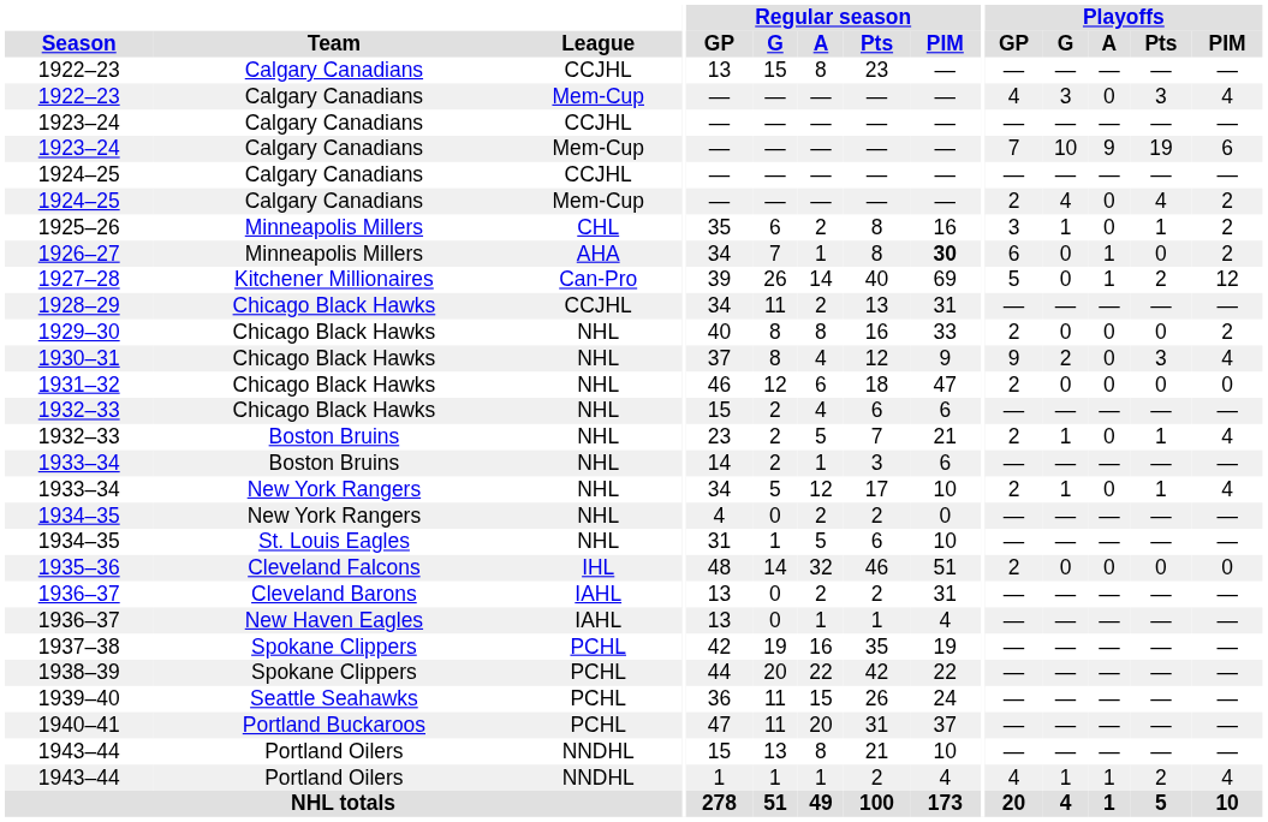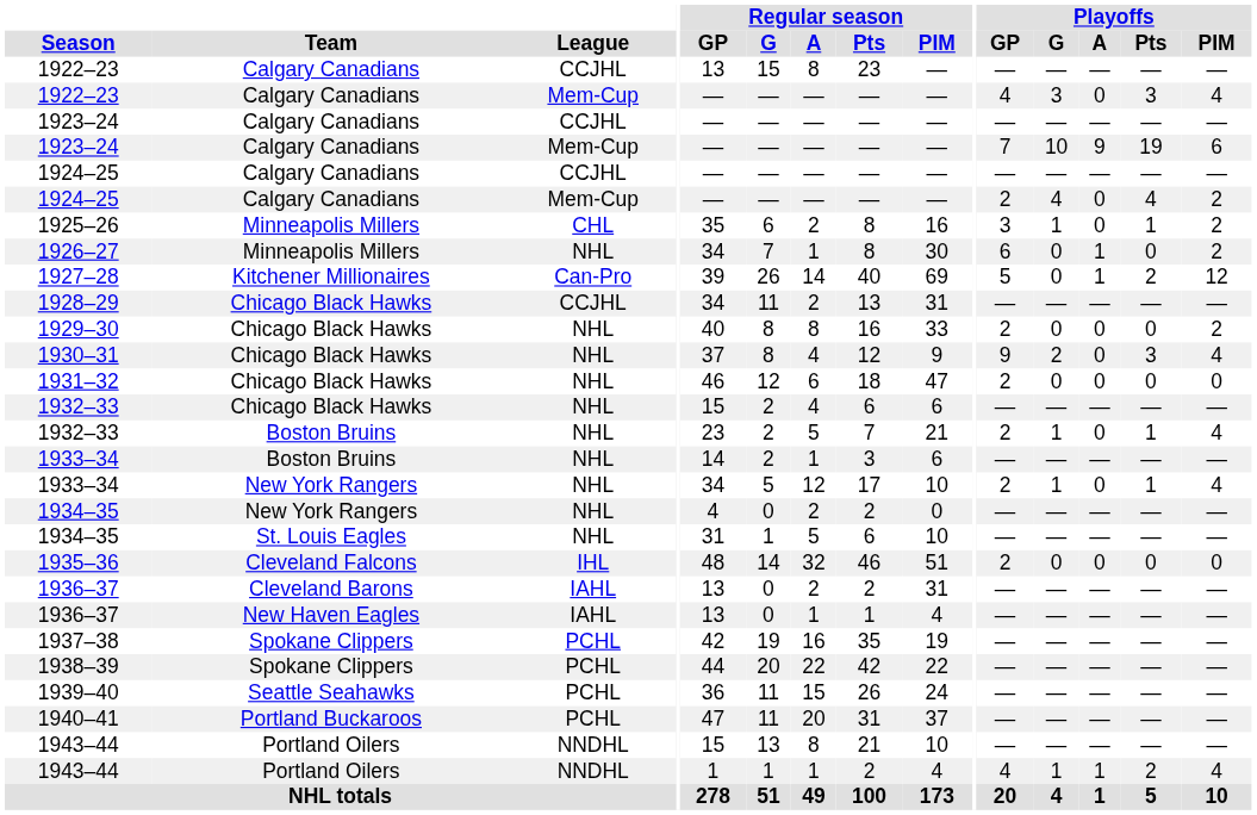 <table border="0" cellpadding="1" cellspacing="0" style="text-align:center; width:60em">
 <tr bgcolor="#e0e0e0">
 <th colspan="3" bgcolor="#ffffff"></th>
 <th rowspan="100" bgcolor="#ffffff"></th>
 <th colspan="5"><a href='#'>Regular season</a></th>
 <th rowspan="100" bgcolor="#ffffff"></th>
 <th colspan="5"><a href='#'>Playoffs</a></th>
 </tr>
 <tr bgcolor="#e0e0e0">
 <th><a href='#'>Season</a></th>
 <th>Team</th>
 <th>League</th>
 <th>GP</th>
 <th><a href='#'>G</a></th>
 <th><a href='#'>A</a></th>
 <th><a href='#'>Pts</a></th>
 <th><a href='#'>PIM</a></th>
 <th>GP</th>
 <th>G</th>
 <th>A</th>
 <th>Pts</th>
 <th>PIM</th>
 </tr>
 <tr>
 <td>1922–23</td>
 <td><a href='#'>Calgary Canadians</a></td>
 <td>CCJHL</td>
 <td>13</td>
 <td>15</td>
 <td>8</td>
 <td>23</td>
 <td>—</td>
 <td>—</td>
 <td>—</td>
 <td>—</td>
 <td>—</td>
 <td>—</td>
 </tr>
 <tr bgcolor="#f0f0f0">
 <td><a href='#'>1922–23</a></td>
 <td>Calgary Canadians</td>
 <td><a href='#'>Mem-Cup</a></td>
 <td>—</td>
 <td>—</td>
 <td>—</td>
 <td>—</td>
 <td>—</td>
 <td>4</td>
 <td>3</td>
 <td>0</td>
 <td>3</td>
 <td>4</td>
 </tr>
 <tr>
 <td>1923–24</td>
 <td>Calgary Canadians</td>
 <td>CCJHL</td>
 <td>—</td>
 <td>—</td>
 <td>—</td>
 <td>—</td>
 <td>—</td>
 <td>—</td>
 <td>—</td>
 <td>—</td>
 <td>—</td>
 <td>—</td>
 </tr>
 <tr bgcolor="#f0f0f0">
 <td><a href='#'>1923–24</a></td>
 <td>Calgary Canadians</td>
 <td>Mem-Cup</td>
 <td>—</td>
 <td>—</td>
 <td>—</td>
 <td>—</td>
 <td>—</td>
 <td>7</td>
 <td>10</td>
 <td>9</td>
 <td>19</td>
 <td>6</td>
 </tr>
 <tr>
 <td>1924–25</td>
 <td>Calgary Canadians</td>
 <td>CCJHL</td>
 <td>—</td>
 <td>—</td>
 <td>—</td>
 <td>—</td>
 <td>—</td>
 <td>—</td>
 <td>—</td>
 <td>—</td>
 <td>—</td>
 <td>—</td>
 </tr>
 <tr bgcolor="#f0f0f0">
 <td><a href='#'>1924–25</a></td>
 <td>Calgary Canadians</td>
 <td>Mem-Cup</td>
 <td>—</td>
 <td>—</td>
 <td>—</td>
 <td>—</td>
 <td>—</td>
 <td>2</td>
 <td>4</td>
 <td>0</td>
 <td>4</td>
 <td>2</td>
 </tr>
 <tr>
 <td>1925–26</td>
 <td><a href='#'>Minneapolis Millers</a></td>
 <td><a href='#'>CHL</a></td>
 <td>35</td>
 <td>6</td>
 <td>2</td>
 <td>8</td>
 <td>16</td>
 <td>3</td>
 <td>1</td>
 <td>0</td>
 <td>1</td>
 <td>2</td>
 </tr>
 <tr bgcolor="#f0f0f0">
 <td><a href='#'>1926–27</a></td>
 <td>Minneapolis Millers</td>
-<td><a href='#'>AHA</a></td>
+<td>NHL</td>
 <td>34</td>
 <td>7</td>
 <td>1</td>
 <td>8</td>
-<td><strong>30</strong></td>
+<td>30</td>
 <td>6</td>
 <td>0</td>
 <td>1</td>
 <td>0</td>
 <td>2</td>
 </tr>
 <tr>
 <td><a href='#'>1927–28</a></td>
 <td><a href='#'>Kitchener Millionaires</a></td>
 <td><a href='#'>Can-Pro</a></td>
 <td>39</td>
 <td>26</td>
 <td>14</td>
 <td>40</td>
 <td>69</td>
 <td>5</td>
 <td>0</td>
 <td>1</td>
 <td>2</td>
 <td>12</td>
 </tr>
 <tr bgcolor="#f0f0f0">
 <td><a href='#'>1928–29</a></td>
 <td><a href='#'>Chicago Black Hawks</a></td>
 <td>CCJHL</td>
 <td>34</td>
 <td>11</td>
 <td>2</td>
 <td>13</td>
 <td>31</td>
 <td>—</td>
 <td>—</td>
 <td>—</td>
 <td>—</td>
 <td>—</td>
 </tr>
 <tr>
 <td><a href='#'>1929–30</a></td>
 <td>Chicago Black Hawks</td>
 <td>NHL</td>
 <td>40</td>
 <td>8</td>
 <td>8</td>
 <td>16</td>
 <td>33</td>
 <td>2</td>
 <td>0</td>
 <td>0</td>
 <td>0</td>
 <td>2</td>
 </tr>
 <tr bgcolor="#f0f0f0">
 <td><a href='#'>1930–31</a></td>
 <td>Chicago Black Hawks</td>
 <td>NHL</td>
 <td>37</td>
 <td>8</td>
 <td>4</td>
 <td>12</td>
 <td>9</td>
 <td>9</td>
 <td>2</td>
 <td>0</td>
 <td>3</td>
 <td>4</td>
 </tr>
 <tr>
 <td><a href='#'>1931–32</a></td>
 <td>Chicago Black Hawks</td>
 <td>NHL</td>
 <td>46</td>
 <td>12</td>
 <td>6</td>
 <td>18</td>
 <td>47</td>
 <td>2</td>
 <td>0</td>
 <td>0</td>
 <td>0</td>
 <td>0</td>
 </tr>
 <tr bgcolor="#f0f0f0">
 <td><a href='#'>1932–33</a></td>
 <td>Chicago Black Hawks</td>
 <td>NHL</td>
 <td>15</td>
 <td>2</td>
 <td>4</td>
 <td>6</td>
 <td>6</td>
 <td>—</td>
 <td>—</td>
 <td>—</td>
 <td>—</td>
 <td>—</td>
 </tr>
 <tr>
 <td>1932–33</td>
 <td><a href='#'>Boston Bruins</a></td>
 <td>NHL</td>
 <td>23</td>
 <td>2</td>
 <td>5</td>
 <td>7</td>
 <td>21</td>
 <td>2</td>
 <td>1</td>
 <td>0</td>
 <td>1</td>
 <td>4</td>
 </tr>
 <tr bgcolor="#f0f0f0">
 <td><a href='#'>1933–34</a></td>
 <td>Boston Bruins</td>
 <td>NHL</td>
 <td>14</td>
 <td>2</td>
 <td>1</td>
 <td>3</td>
 <td>6</td>
 <td>—</td>
 <td>—</td>
 <td>—</td>
 <td>—</td>
 <td>—</td>
 </tr>
 <tr>
 <td>1933–34</td>
 <td><a href='#'>New York Rangers</a></td>
 <td>NHL</td>
 <td>34</td>
 <td>5</td>
 <td>12</td>
 <td>17</td>
 <td>10</td>
 <td>2</td>
 <td>1</td>
 <td>0</td>
 <td>1</td>
 <td>4</td>
 </tr>
 <tr bgcolor="#f0f0f0">
 <td><a href='#'>1934–35</a></td>
 <td>New York Rangers</td>
 <td>NHL</td>
 <td>4</td>
 <td>0</td>
 <td>2</td>
 <td>2</td>
 <td>0</td>
 <td>—</td>
 <td>—</td>
 <td>—</td>
 <td>—</td>
 <td>—</td>
 </tr>
 <tr>
 <td>1934–35</td>
 <td><a href='#'>St. Louis Eagles</a></td>
 <td>NHL</td>
 <td>31</td>
 <td>1</td>
 <td>5</td>
 <td>6</td>
 <td>10</td>
 <td>—</td>
 <td>—</td>
 <td>—</td>
 <td>—</td>
 <td>—</td>
 </tr>
 <tr bgcolor="#f0f0f0">
 <td><a href='#'>1935–36</a></td>
 <td><a href='#'>Cleveland Falcons</a></td>
 <td><a href='#'>IHL</a></td>
 <td>48</td>
 <td>14</td>
 <td>32</td>
 <td>46</td>
 <td>51</td>
 <td>2</td>
 <td>0</td>
 <td>0</td>
 <td>0</td>
 <td>0</td>
 </tr>
 <tr>
 <td><a href='#'>1936–37</a></td>
 <td><a href='#'>Cleveland Barons</a></td>
 <td><a href='#'>IAHL</a></td>
 <td>13</td>
 <td>0</td>
 <td>2</td>
 <td>2</td>
 <td>31</td>
 <td>—</td>
 <td>—</td>
 <td>—</td>
 <td>—</td>
 <td>—</td>
 </tr>
 <tr bgcolor="#f0f0f0">
 <td>1936–37</td>
 <td><a href='#'>New Haven Eagles</a></td>
 <td>IAHL</td>
 <td>13</td>
 <td>0</td>
 <td>1</td>
 <td>1</td>
 <td>4</td>
 <td>—</td>
 <td>—</td>
 <td>—</td>
 <td>—</td>
 <td>—</td>
 </tr>
 <tr>
 <td>1937–38</td>
 <td><a href='#'>Spokane Clippers</a></td>
 <td><a href='#'>PCHL</a></td>
 <td>42</td>
 <td>19</td>
 <td>16</td>
 <td>35</td>
 <td>19</td>
 <td>—</td>
 <td>—</td>
 <td>—</td>
 <td>—</td>
 <td>—</td>
 </tr>
 <tr bgcolor="#f0f0f0">
 <td>1938–39</td>
 <td>Spokane Clippers</td>
 <td>PCHL</td>
 <td>44</td>
 <td>20</td>
 <td>22</td>
 <td>42</td>
 <td>22</td>
 <td>—</td>
 <td>—</td>
 <td>—</td>
 <td>—</td>
 <td>—</td>
 </tr>
 <tr>
 <td>1939–40</td>
 <td><a href='#'>Seattle Seahawks</a></td>
 <td>PCHL</td>
 <td>36</td>
 <td>11</td>
 <td>15</td>
 <td>26</td>
 <td>24</td>
 <td>—</td>
 <td>—</td>
 <td>—</td>
 <td>—</td>
 <td>—</td>
 </tr>
 <tr bgcolor="#f0f0f0">
 <td>1940–41</td>
 <td><a href='#'>Portland Buckaroos</a></td>
 <td>PCHL</td>
 <td>47</td>
 <td>11</td>
 <td>20</td>
 <td>31</td>
 <td>37</td>
 <td>—</td>
 <td>—</td>
 <td>—</td>
 <td>—</td>
 <td>—</td>
 </tr>
 <tr>
 <td>1943–44</td>
 <td>Portland Oilers</td>
 <td>NNDHL</td>
 <td>15</td>
 <td>13</td>
 <td>8</td>
 <td>21</td>
 <td>10</td>
 <td>—</td>
 <td>—</td>
 <td>—</td>
 <td>—</td>
 <td>—</td>
 </tr>
 <tr bgcolor="#f0f0f0">
 <td>1943–44</td>
 <td>Portland Oilers</td>
 <td>NNDHL</td>
 <td>1</td>
 <td>1</td>
 <td>1</td>
 <td>2</td>
 <td>4</td>
 <td>4</td>
 <td>1</td>
 <td>1</td>
 <td>2</td>
 <td>4</td>
 </tr>
 <tr bgcolor="#e0e0e0">
 <th colspan="3">NHL totals</th>
 <th>278</th>
 <th>51</th>
 <th>49</th>
 <th>100</th>
 <th>173</th>
 <th>20</th>
 <th>4</th>
 <th>1</th>
 <th>5</th>
 <th>10</th>
 </tr>
 </table>
